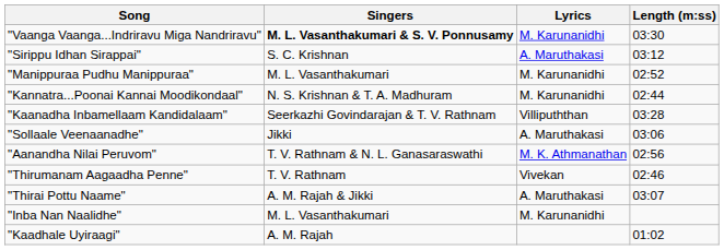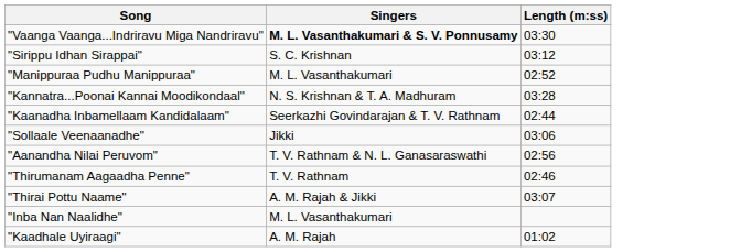 <table class="wikitable" style="font-size:95%;">
 <tr>
 <th>Song</th>
 <th>Singers</th>
-<th>Lyrics</th>
 <th>Length (m:ss)</th>
 </tr>
 <tr>
 <td>"Vaanga Vaanga...Indriravu Miga Nandriravu"</td>
 <td><strong>M. L. Vasanthakumari & S. V. Ponnusamy</strong></td>
-<td><a href='#'>M. Karunanidhi</a></td>
 <td>03:30</td>
 </tr>
 <tr>
 <td>"Sirippu Idhan Sirappai"</td>
 <td>S. C. Krishnan</td>
-<td><a href='#'>A. Maruthakasi</a></td>
 <td>03:12</td>
 </tr>
 <tr>
 <td>"Manippuraa Pudhu Manippuraa"</td>
 <td>M. L. Vasanthakumari</td>
-<td>M. Karunanidhi</td>
 <td>02:52</td>
 </tr>
 <tr>
 <td>"Kannatra...Poonai Kannai Moodikondaal"</td>
 <td>N. S. Krishnan & T. A. Madhuram</td>
-<td>M. Karunanidhi</td>
-<td>02:44</td>
+<td>03:28</td>
 </tr>
 <tr>
 <td>"Kaanadha Inbamellaam Kandidalaam"</td>
 <td>Seerkazhi Govindarajan & T. V. Rathnam</td>
-<td>Villipuththan</td>
-<td>03:28</td>
+<td>02:44</td>
 </tr>
 <tr>
 <td>"Sollaale Veenaanadhe"</td>
 <td>Jikki</td>
-<td>A. Maruthakasi</td>
 <td>03:06</td>
 </tr>
 <tr>
 <td>"Aanandha Nilai Peruvom"</td>
 <td>T. V. Rathnam & N. L. Ganasaraswathi</td>
-<td><a href='#'>M. K. Athmanathan</a></td>
 <td>02:56</td>
 </tr>
 <tr>
 <td>"Thirumanam Aagaadha Penne"</td>
 <td>T. V. Rathnam</td>
-<td>Vivekan</td>
 <td>02:46</td>
 </tr>
 <tr>
 <td>"Thirai Pottu Naame"</td>
 <td>A. M. Rajah & Jikki</td>
-<td>A. Maruthakasi</td>
 <td>03:07</td>
 </tr>
 <tr>
 <td>"Inba Nan Naalidhe"</td>
 <td>M. L. Vasanthakumari</td>
-<td>M. Karunanidhi</td>
 <td></td>
 </tr>
 <tr>
 <td>"Kaadhale Uyiraagi"</td>
 <td>A. M. Rajah</td>
-<td></td>
 <td>01:02</td>
 </tr>
 </table>
